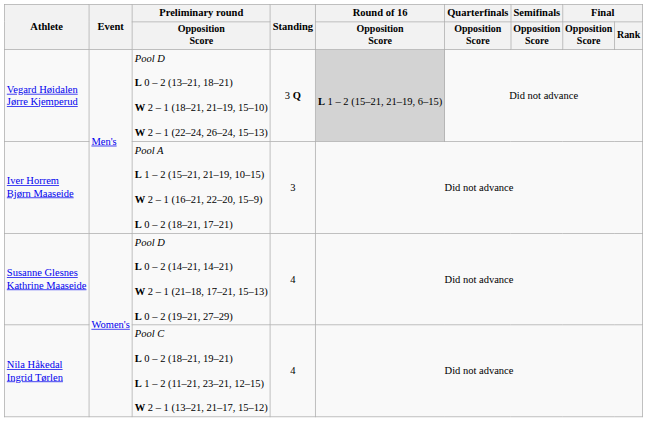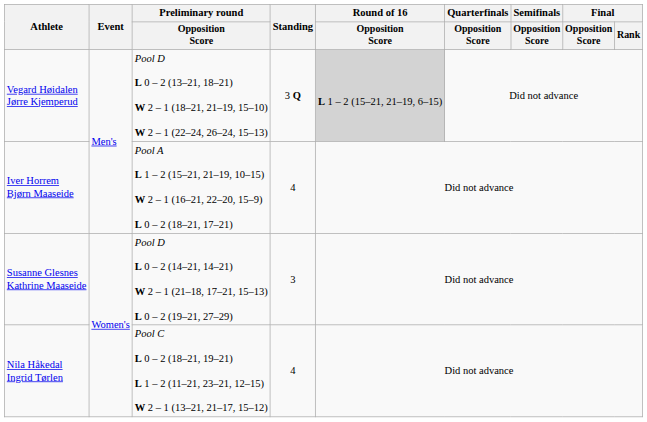 <table class=wikitable style="font-size:90%">
 <tr>
 <th rowspan="2">Athlete</th>
 <th rowspan="2">Event</th>
 <th>Preliminary round</th>
 <th rowspan="2">Standing</th>
 <th>Round of 16</th>
 <th>Quarterfinals</th>
 <th>Semifinals</th>
 <th colspan=2>Final</th>
 </tr>
 <tr style="font-size:95%">
 <th>Opposition<br>Score</th>
 <th>Opposition<br>Score</th>
 <th>Opposition<br>Score</th>
 <th>Opposition<br>Score</th>
 <th>Opposition<br>Score</th>
 <th>Rank</th>
 </tr>
 <tr align=center>
 <td align=left><a href='#'>Vegard Høidalen</a><br><a href='#'>Jørre Kjemperud</a></td>
 <td align=left rowspan=2><a href='#'>Men's</a></td>
 <td align=left><em>Pool D</em><br><br><strong>L</strong> 0 – 2 (13–21, 18–21)<br><br><strong>W</strong> 2 – 1 (18–21, 21–19, 15–10)<br><br><strong>W</strong> 2 – 1 (22–24, 26–24, 15–13)</td>
 <td>3 <strong>Q</strong></td>
 <td style="background: lightgrey;"><br><strong>L</strong> 1 – 2 (15–21, 21–19, 6–15)</td>
 <td colspan=4>Did not advance</td>
 </tr>
 <tr align=center>
 <td align=left><a href='#'>Iver Horrem</a><br><a href='#'>Bjørn Maaseide</a></td>
 <td align=left><em>Pool A</em><br><br><strong>L</strong> 1 – 2 (15–21, 21–19, 10–15)<br><br><strong>W</strong> 2 – 1 (16–21, 22–20, 15–9)<br><br><strong>L</strong> 0 – 2 (18–21, 17–21)</td>
-<td>3</td>
+<td>4</td>
 <td colspan=5>Did not advance</td>
 </tr>
 <tr align=center>
 <td align=left><a href='#'>Susanne Glesnes</a><br><a href='#'>Kathrine Maaseide</a></td>
 <td align=left rowspan=2><a href='#'>Women's</a></td>
 <td align=left><em>Pool D</em><br><br><strong>L</strong> 0 – 2 (14–21, 14–21)<br><br><strong>W</strong> 2 – 1 (21–18, 17–21, 15–13)<br><br><strong>L</strong> 0 – 2 (19–21, 27–29)</td>
-<td>4</td>
+<td>3</td>
 <td colspan=5>Did not advance</td>
 </tr>
 <tr align=center>
 <td align=left><a href='#'>Nila Håkedal</a><br><a href='#'>Ingrid Tørlen</a></td>
 <td align=left><em>Pool C</em><br><br><strong>L</strong> 0 – 2 (18–21, 19–21)<br><br><strong>L</strong> 1 – 2 (11–21, 23–21, 12–15)<br><br><strong>W</strong> 2 – 1 (13–21, 21–17, 15–12)</td>
 <td>4</td>
 <td colspan=5>Did not advance</td>
 </tr>
 </table>
